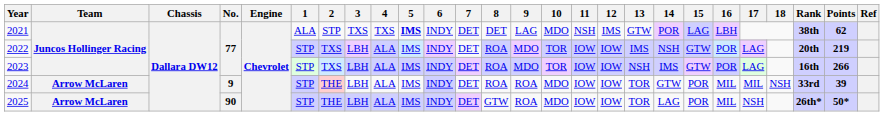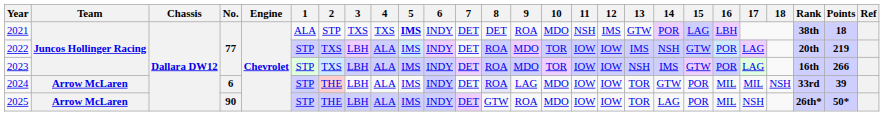 <table class="wikitable" style="text-align:center; font-size:85%">
 <tr>
 <th>Year</th>
 <th>Team</th>
 <th>Chassis</th>
 <th>No.</th>
 <th>Engine</th>
 <th>1</th>
 <th>2</th>
 <th>3</th>
 <th>4</th>
 <th>5</th>
 <th>6</th>
 <th>7</th>
 <th>8</th>
 <th>9</th>
 <th>10</th>
 <th>11</th>
 <th>12</th>
 <th>13</th>
 <th>14</th>
 <th>15</th>
 <th>16</th>
 <th>17</th>
 <th>18</th>
 <th>Rank</th>
 <th>Points</th>
 <th>Ref</th>
 </tr>
 <tr>
 <td><a href='#'>2021</a></td>
 <th rowspan=3 nowrap><a href='#'>Juncos Hollinger Racing</a></th>
 <th rowspan=5 nowrap><a href='#'>Dallara DW12</a></th>
 <th rowspan=3>77</th>
 <th rowspan=5><a href='#'>Chevrolet</a></th>
 <td><a href='#'>ALA</a></td>
 <td><a href='#'>STP</a></td>
 <td><a href='#'>TXS</a></td>
 <td><a href='#'>TXS</a></td>
 <td><strong><a href='#'>IMS</a></strong></td>
 <td><a href='#'>INDY</a></td>
 <td><a href='#'>DET</a></td>
 <td><a href='#'>DET</a></td>
-<td><a href='#'>LAG</a><br></td>
+<td><a href='#'>ROA</a></td>
 <td><a href='#'>MDO</a></td>
 <td><a href='#'>NSH</a></td>
 <td><a href='#'>IMS</a></td>
 <td><a href='#'>GTW</a></td>
 <td style="background:#EFCFFF;"><a href='#'>POR</a><br></td>
 <td style="background:#CFCFFF;"><a href='#'>LAG</a><br></td>
 <td style="background:#EFCFFF;"><a href='#'>LBH</a><br></td>
 <td colspan=2></td>
 <th style="background:#CFCFFF;">38th</th>
-<th style="background:#CFCFFF;">62</th>
+<th style="background:#CFCFFF;">18</th>
 <th></th>
 </tr>
 <tr>
 <td><a href='#'>2022</a></td>
 <td style="background:#CFCFFF;"><a href='#'>STP</a><br></td>
 <td style="background:#CFCFFF;"><a href='#'>TXS</a><br></td>
 <td style="background:#EFCFFF;"><a href='#'>LBH</a><br></td>
 <td style="background:#CFCFFF;"><a href='#'>ALA</a><br></td>
 <td style="background:#CFEAFF;"><a href='#'>IMS</a><br></td>
 <td style="background:#EFCFFF;"><a href='#'>INDY</a><br></td>
 <td><a href='#'>DET</a></td>
 <td style="background:#CFCFFF;"><a href='#'>ROA</a><br></td>
 <td style="background:#EFCFFF;"><a href='#'>MDO</a><br></td>
 <td style="background:#CFCFFF;"><a href='#'>TOR</a><br></td>
 <td style="background:#CFCFFF;"><a href='#'>IOW</a><br></td>
 <td style="background:#CFCFFF;"><a href='#'>IOW</a><br></td>
 <td style="background:#CFCFFF;"><a href='#'>IMS</a><br></td>
 <td style="background:#CFCFFF;"><a href='#'>NSH</a><br></td>
 <td style="background:#CFCFFF;"><a href='#'>GTW</a><br></td>
 <td style="background:#CFEAFF;"><a href='#'>POR</a><br></td>
 <td style="background:#EFCFFF;"><a href='#'>LAG</a><br></td>
 <td></td>
 <th style="background:#CFCFFF;">20th</th>
 <th style="background:#CFCFFF;">219</th>
 <th></th>
 </tr>
 <tr>
 <td><a href='#'>2023</a></td>
 <td style="background:#DFFFDF;"><a href='#'>STP</a><br></td>
 <td style="background:#CFEAFF;"><a href='#'>TXS</a><br></td>
 <td style="background:#CFCFFF;"><a href='#'>LBH</a><br></td>
 <td style="background:#CFCFFF;"><a href='#'>ALA</a><br></td>
 <td style="background:#CFCFFF;"><a href='#'>IMS</a><br></td>
 <td style="background:#CFCFFF;"><a href='#'>INDY</a><br></td>
 <td style="background:#EFCFFF;"><a href='#'>DET</a><br></td>
 <td style="background:#CFCFFF;"><a href='#'>ROA</a><br></td>
 <td style="background:#CFCFFF;"><a href='#'>MDO</a><br></td>
 <td style="background:#EFCFFF;"><a href='#'>TOR</a><br></td>
 <td style="background:#CFCFFF;"><a href='#'>IOW</a><br></td>
 <td style="background:#CFCFFF;"><a href='#'>IOW</a><br></td>
 <td style="background:#CFCFFF;"><a href='#'>NSH</a><br></td>
 <td style="background:#CFCFFF;"><a href='#'>IMS</a><br></td>
 <td style="background:#EFCFFF;"><a href='#'>GTW</a><br></td>
 <td style="background:#CFCFFF;"><a href='#'>POR</a><br></td>
 <td style="background:#DFFFDF;"><a href='#'>LAG</a><br></td>
 <td></td>
 <th style="background:#CFCFFF;">16th</th>
 <th style="background:#CFCFFF;">266</th>
 <th></th>
 </tr>
 <tr>
 <td><a href='#'>2024</a></td>
 <th><a href='#'>Arrow McLaren</a></th>
-<th>9</th>
+<th>6</th>
 <td style="background:#CFCFFF;"><a href='#'>STP</a><br></td>
 <td style="background:#FFCFCF;"><a href='#'>THE</a><br></td>
 <td><a href='#'>LBH</a><br></td>
 <td><a href='#'>ALA</a><br></td>
 <td><a href='#'>IMS</a><br></td>
 <td style="background:#CFCFFF;"><a href='#'>INDY</a><br></td>
 <td><a href='#'>DET</a><br></td>
-<td><a href='#'>ROA</a><br></td>
-<td><a href='#'>ROA</a></td>
+<td style="background: lavender;"><a href='#'>ROA</a><br></td>
+<td><a href='#'>LAG</a><br></td>
 <td><a href='#'>MDO</a><br></td>
 <td><a href='#'>IOW</a><br></td>
 <td><a href='#'>IOW</a><br></td>
 <td><a href='#'>TOR</a><br></td>
 <td><a href='#'>GTW</a><br></td>
 <td><a href='#'>POR</a><br></td>
 <td><a href='#'>MIL</a><br></td>
 <td><a href='#'>MIL</a><br></td>
 <td><a href='#'>NSH</a><br></td>
 <th style="background:#CFCFFF;">33rd</th>
 <th style="background:#CFCFFF;">39</th>
 <th></th>
 </tr>
 <tr>
 <td><a href='#'>2025</a></td>
 <th><a href='#'>Arrow McLaren</a></th>
 <th>90</th>
 <td style="background:#CFCFFF;"><a href='#'>STP</a><br></td>
 <td style="background:#CFCFFF;"><a href='#'>THE</a><br></td>
 <td style="background:#CFCFFF;"><a href='#'>LBH</a><br></td>
 <td style="background:#CFCFFF;"><a href='#'>ALA</a><br></td>
 <td style="background:#CFCFFF;"><a href='#'>IMS</a><br></td>
 <td style="background:#CFCFFF;"><a href='#'>INDY</a><br></td>
 <td style="background:#EFCFFF;"><a href='#'>DET</a><br></td>
 <td><a href='#'>GTW</a><br></td>
 <td><a href='#'>ROA</a><br></td>
 <td><a href='#'>MDO</a><br></td>
 <td><a href='#'>IOW</a><br></td>
 <td><a href='#'>IOW</a><br></td>
 <td><a href='#'>TOR</a><br></td>
 <td><a href='#'>LAG</a><br></td>
 <td><a href='#'>POR</a><br></td>
 <td><a href='#'>MIL</a><br></td>
 <td><a href='#'>NSH</a><br></td>
 <td></td>
 <th style="background:#CFCFFF;">26th*</th>
 <th style="background:#CFCFFF;">50*</th>
 <th></th>
 </tr>
 </table>
